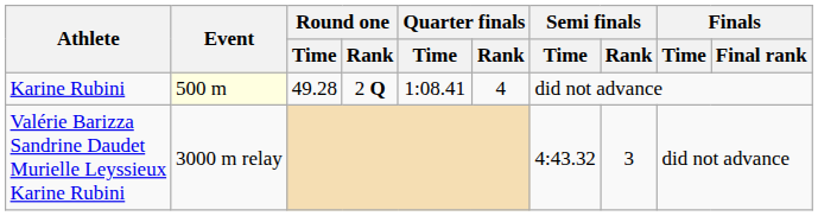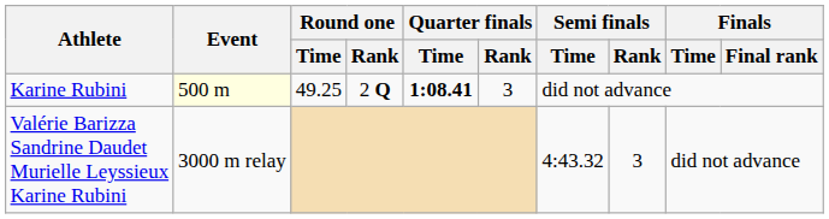 <table class="wikitable" style="font-size:90%">
 <tr>
 <th rowspan="2">Athlete</th>
 <th rowspan="2">Event</th>
 <th colspan="2">Round one</th>
 <th colspan="2">Quarter finals</th>
 <th colspan="2">Semi finals</th>
 <th colspan="2">Finals</th>
 </tr>
 <tr>
 <th>Time</th>
 <th>Rank</th>
 <th>Time</th>
 <th>Rank</th>
 <th>Time</th>
 <th>Rank</th>
 <th>Time</th>
 <th>Final rank</th>
 </tr>
 <tr>
 <td><a href='#'>Karine Rubini</a></td>
 <td style="background: lightyellow;">500 m</td>
-<td align="center">49.28</td>
+<td align="center">49.25</td>
 <td align="center">2 <strong>Q</strong></td>
-<td align="center">1:08.41</td>
-<td align="center">4</td>
+<td align="center"><strong>1:08.41</strong></td>
+<td align="center">3</td>
 <td colspan="4">did not advance</td>
 </tr>
 <tr>
 <td><a href='#'>Valérie Barizza</a><br><a href='#'>Sandrine Daudet</a><br><a href='#'>Murielle Leyssieux</a><br><a href='#'>Karine Rubini</a></td>
 <td>3000 m relay</td>
 <td colspan=4 bgcolor=wheat></td>
 <td align=center>4:43.32</td>
 <td align=center>3</td>
 <td colspan="2">did not advance</td>
 </tr>
 </table>
